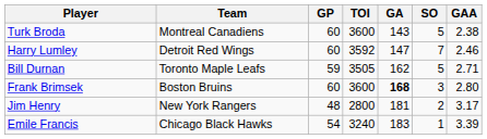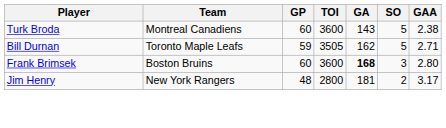 <table class="wikitable">
 <tr>
 <th width="200">Player</th>
 <th width="200">Team</th>
 <th width="40">GP</th>
 <th width="40">TOI</th>
 <th width="40">GA</th>
 <th width="40">SO</th>
 <th width="40">GAA</th>
 </tr>
 <tr align=right>
 <td align=left><a href='#'>Turk Broda</a></td>
 <td align=left>Montreal Canadiens</td>
 <td>60</td>
 <td>3600</td>
 <td>143</td>
 <td>5</td>
 <td>2.38</td>
-</tr>
-<tr align=right>
-<td align=left><a href='#'>Harry Lumley</a></td>
-<td align=left>Detroit Red Wings</td>
-<td>60</td>
-<td>3592</td>
-<td>147</td>
-<td>7</td>
-<td>2.46</td>
 </tr>
 <tr align=right>
 <td align=left><a href='#'>Bill Durnan</a></td>
 <td align=left>Toronto Maple Leafs</td>
 <td>59</td>
 <td>3505</td>
 <td>162</td>
 <td>5</td>
 <td>2.71</td>
 </tr>
 <tr align=right>
 <td align=left><a href='#'>Frank Brimsek</a></td>
 <td align=left>Boston Bruins</td>
 <td>60</td>
 <td>3600</td>
 <td><strong>168</strong></td>
 <td>3</td>
 <td>2.80</td>
 </tr>
 <tr align=right>
 <td align=left><a href='#'>Jim Henry</a></td>
 <td align=left>New York Rangers</td>
 <td>48</td>
 <td>2800</td>
 <td>181</td>
 <td>2</td>
 <td>3.17</td>
 </tr>
-<tr align=right>
-<td align=left><a href='#'>Emile Francis</a></td>
-<td align=left>Chicago Black Hawks</td>
-<td>54</td>
-<td>3240</td>
-<td>183</td>
-<td>1</td>
-<td>3.39</td>
-</tr>
 </table>
